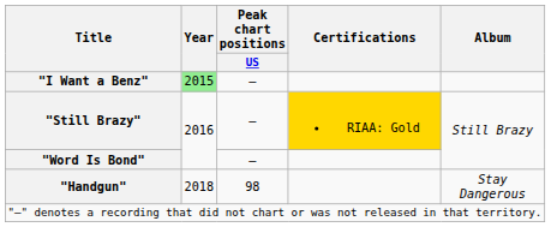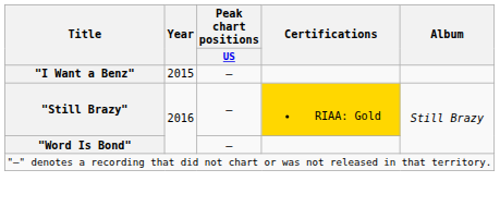 <table class="wikitable plainrowheaders" style="text-align:center;">
 <tr>
 <th scope="col" rowspan="2" style="width:14em;">Title</th>
 <th scope="col" rowspan="2" style="width:1em;">Year</th>
 <th scope="col" colspan="1">Peak chart positions</th>
 <th scope="col" rowspan="2">Certifications</th>
 <th scope="col" rowspan="2" style="width:8em;">Album</th>
 </tr>
 <tr>
 <th scope="col" style="width:1em;font-size:90%;"><a href='#'>US</a><br></th>
 </tr>
 <tr>
 <th scope="row">"I Want a Benz"<br></th>
-<td style="background: lightgreen;">2015</td>
+<td>2015</td>
 <td>—</td>
 <td></td>
 <td></td>
 </tr>
 <tr>
 <th scope="row">"Still Brazy"</th>
 <td rowspan="2">2016</td>
 <td>—</td>
 <td style="background: gold;"><br><ul><li>RIAA: Gold</li></ul></td>
 <td rowspan="2"><em>Still Brazy</em></td>
 </tr>
 <tr>
 <th scope="row">"Word Is Bond"<br></th>
 <td>—</td>
 <td></td>
 </tr>
 <tr>
-<th scope="row">"Handgun"<br></th>
-<td>2018</td>
-<td>98</td>
-<td></td>
-<td><em>Stay Dangerous</em></td>
-</tr>
-<tr>
 <td colspan="5" style="font-size:90%">"—" denotes a recording that did not chart or was not released in that territory.</td>
 </tr>
 </table>
